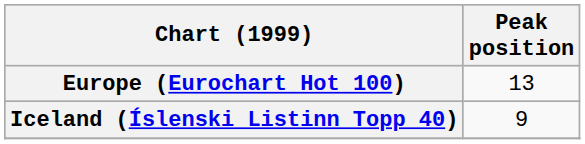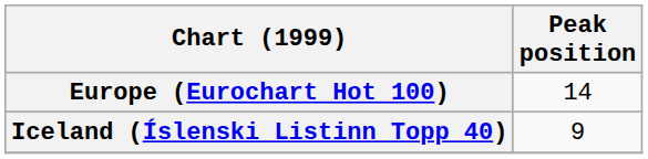 <table class="wikitable sortable plainrowheaders" style="text-align:center">
 <tr>
 <th scope="col">Chart (1999)</th>
 <th scope="col">Peak<br>position</th>
 </tr>
 <tr>
 <th scope="row">Europe (<a href='#'>Eurochart Hot 100</a>)</th>
-<td>13</td>
+<td>14</td>
 </tr>
 <tr>
 <th scope="row">Iceland (<a href='#'>Íslenski Listinn Topp 40</a>)</th>
 <td>9</td>
 </tr>
 <tr>
 </tr>
 <tr>
 </tr>
 <tr>
 </tr>
 </table>
